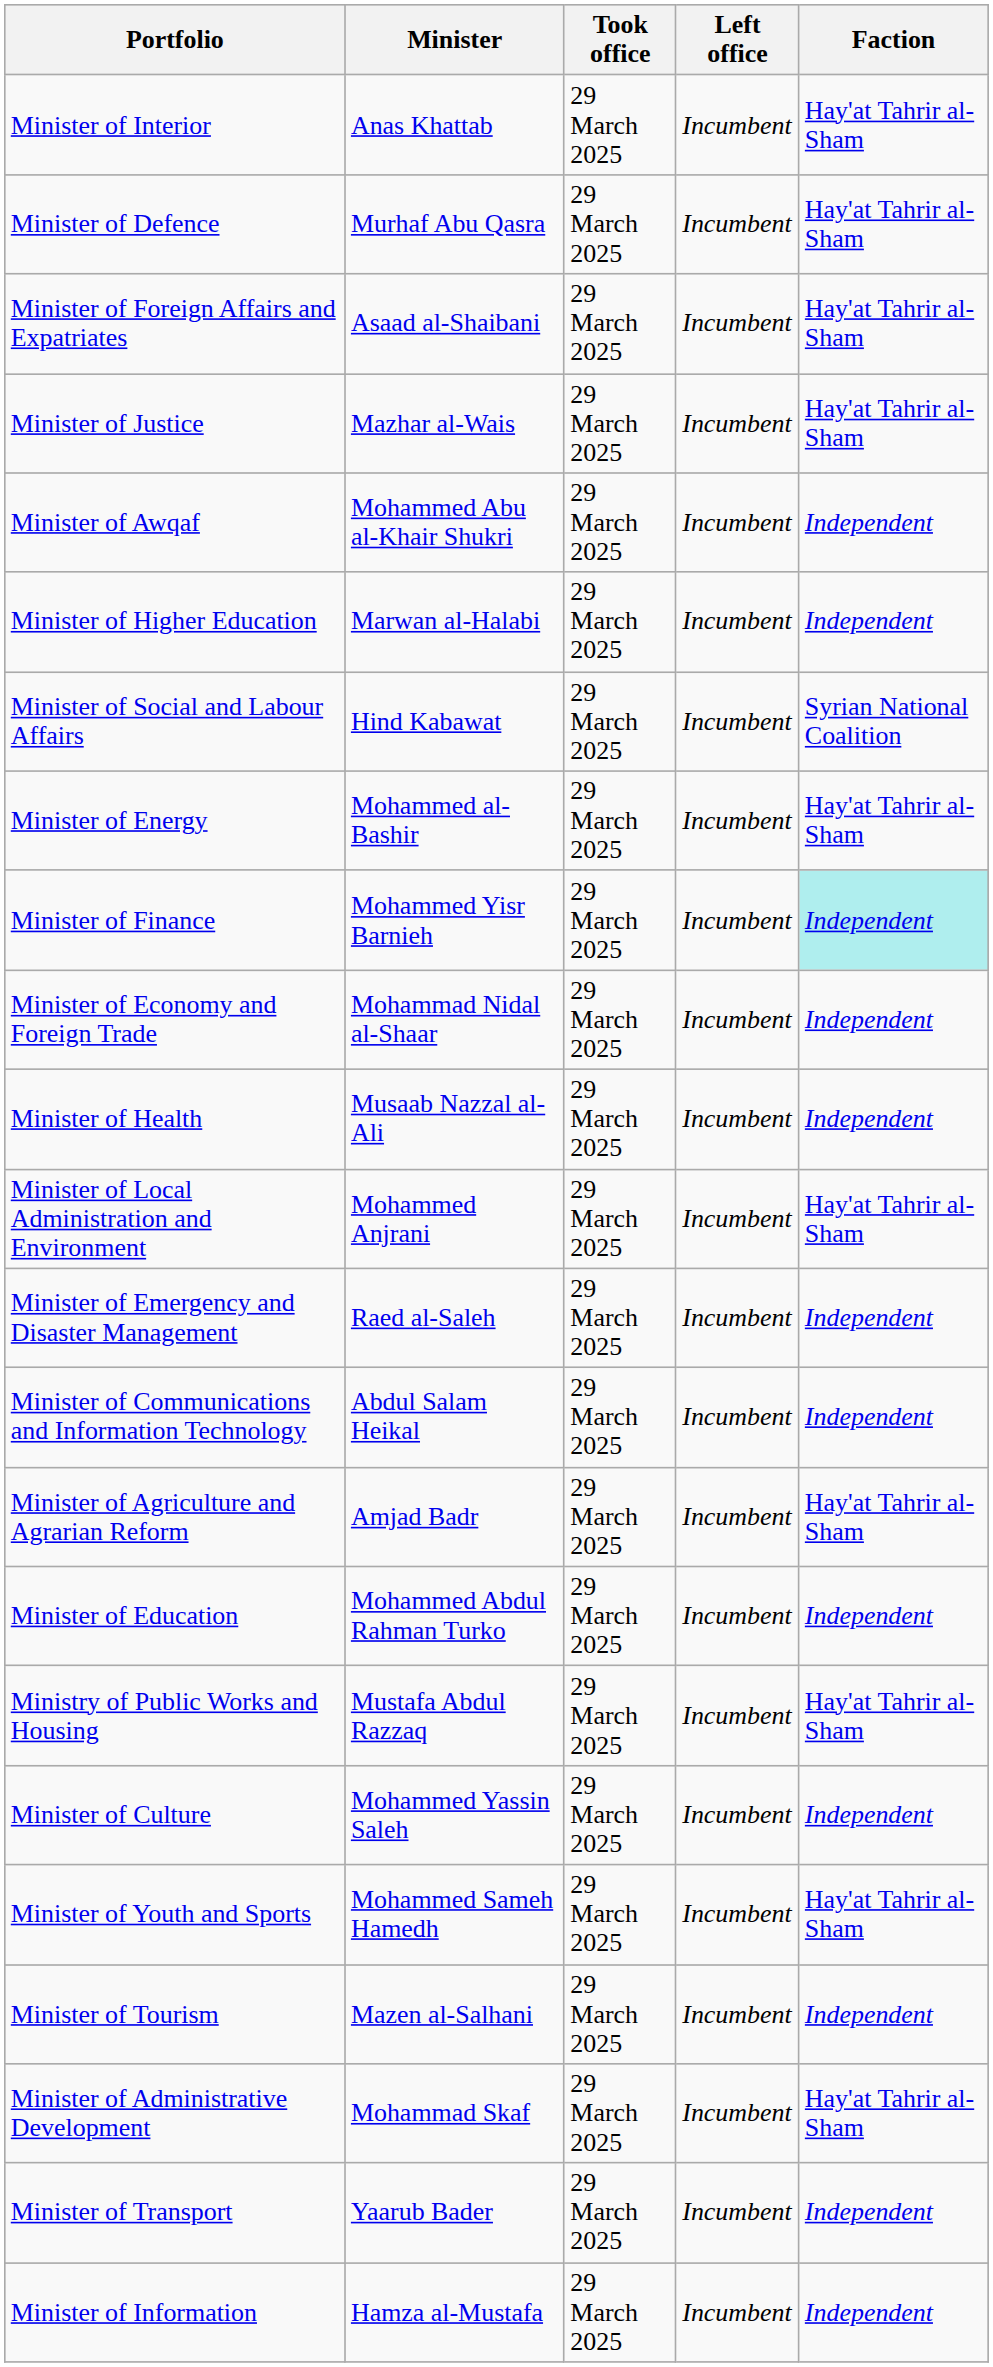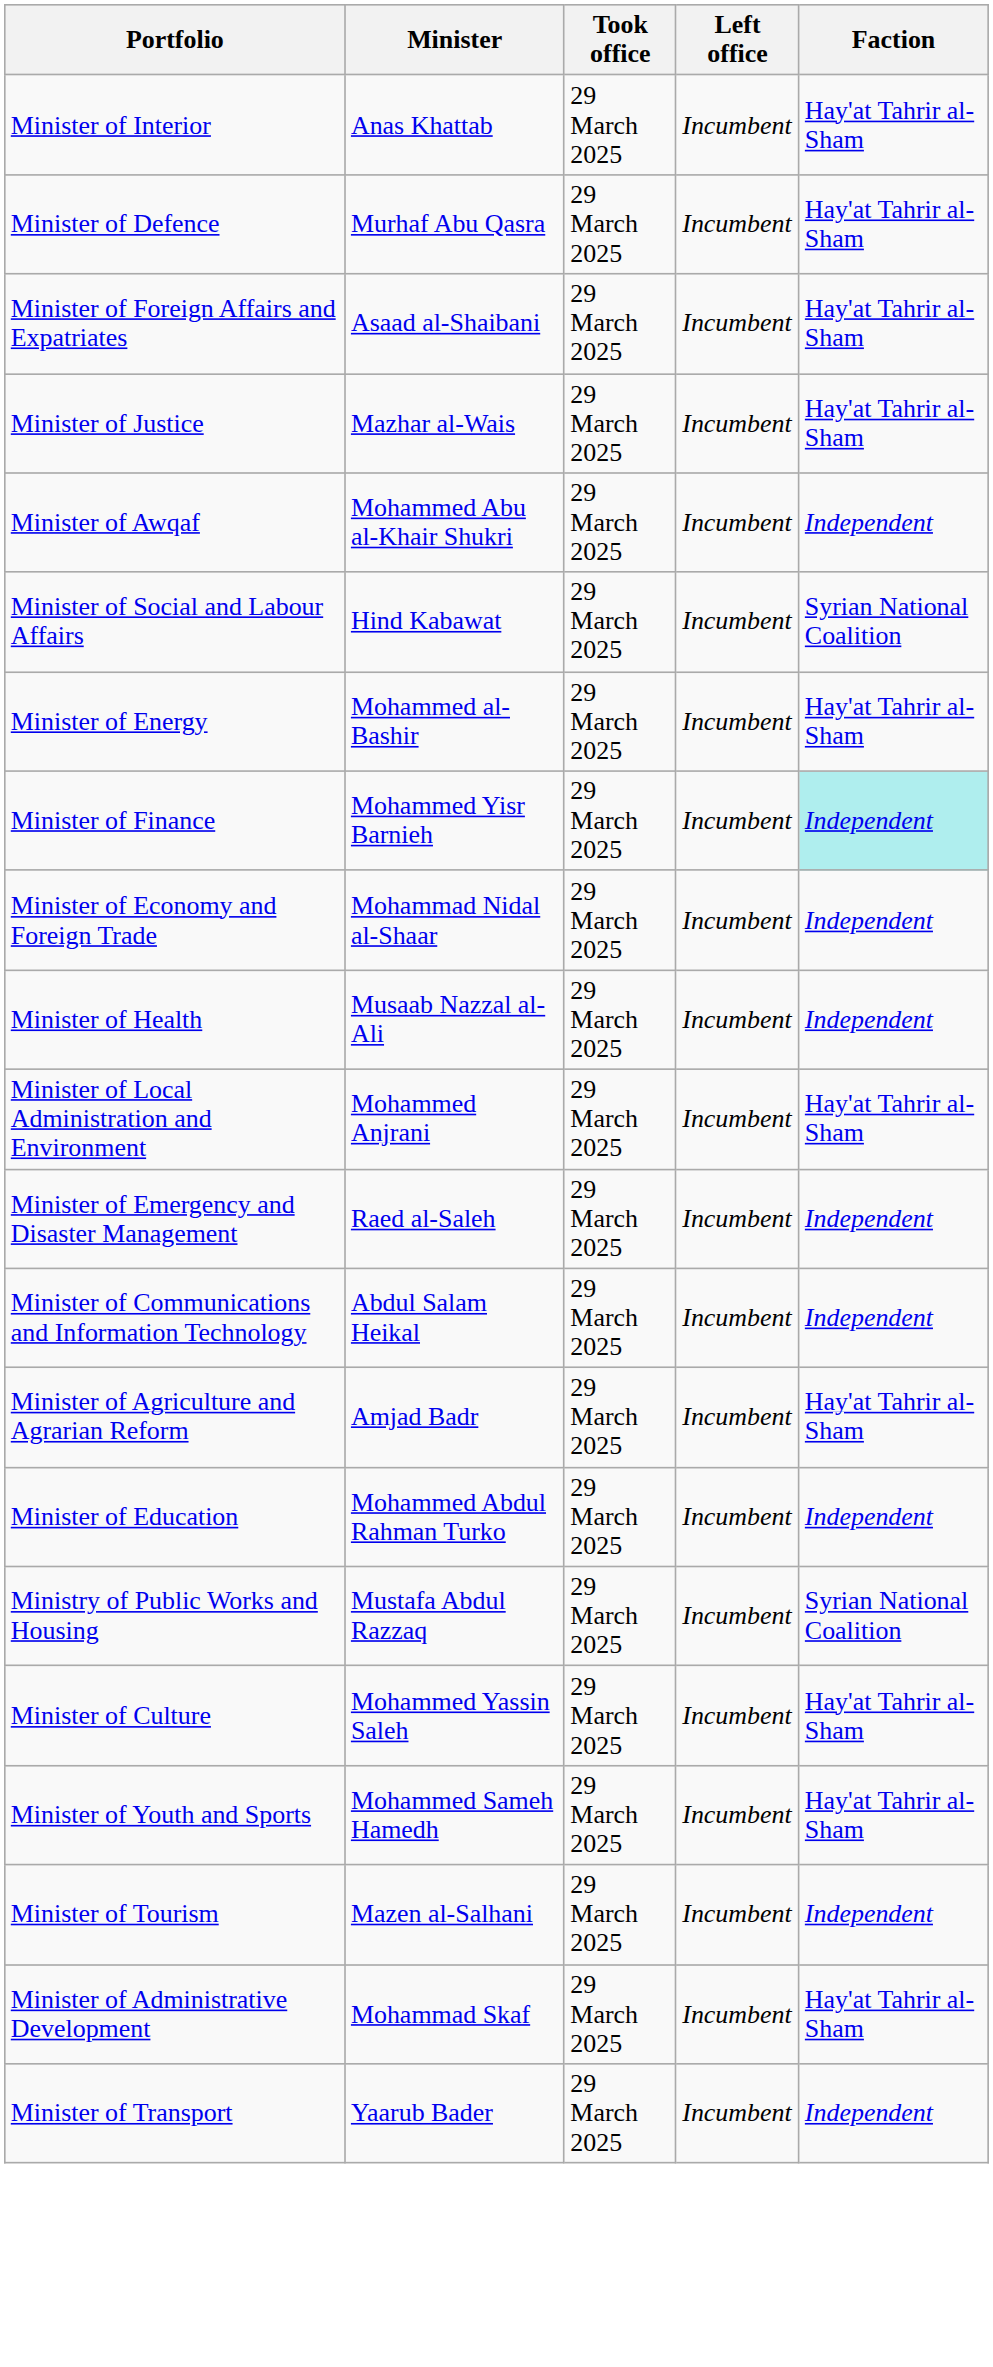 <table class="wikitable">
 <tr>
 <th>Portfolio</th>
 <th>Minister</th>
 <th>Took office</th>
 <th>Left office</th>
 <th>Faction</th>
 </tr>
 <tr>
 <td><a href='#'>Minister of Interior</a></td>
 <td><a href='#'>Anas Khattab</a></td>
 <td>29 March 2025</td>
 <td><em>Incumbent</em></td>
 <td><a href='#'>Hay'at Tahrir al-Sham</a></td>
 </tr>
 <tr>
 <td><a href='#'>Minister of Defence</a></td>
 <td><a href='#'>Murhaf Abu Qasra</a></td>
 <td>29 March 2025</td>
 <td><em>Incumbent</em></td>
 <td><a href='#'>Hay'at Tahrir al-Sham</a></td>
 </tr>
 <tr>
 <td><a href='#'>Minister of Foreign Affairs and Expatriates</a></td>
 <td><a href='#'>Asaad al-Shaibani</a></td>
 <td>29 March 2025</td>
 <td><em>Incumbent</em></td>
 <td><a href='#'>Hay'at Tahrir al-Sham</a></td>
 </tr>
 <tr>
 <td><a href='#'>Minister of Justice</a></td>
 <td><a href='#'>Mazhar al-Wais</a></td>
 <td>29 March 2025</td>
 <td><em>Incumbent</em></td>
 <td><a href='#'>Hay'at Tahrir al-Sham</a></td>
 </tr>
 <tr>
 <td><a href='#'>Minister of Awqaf</a></td>
 <td><a href='#'>Mohammed Abu al-Khair Shukri</a></td>
-<td>29 March 2025</td>
-<td><em>Incumbent</em></td>
-<td><em><a href='#'>Independent</a></em></td>
-</tr>
-<tr>
-<td><a href='#'>Minister of Higher Education</a></td>
-<td><a href='#'>Marwan al-Halabi</a></td>
 <td>29 March 2025</td>
 <td><em>Incumbent</em></td>
 <td><em><a href='#'>Independent</a></em></td>
 </tr>
 <tr>
 <td><a href='#'>Minister of Social and Labour Affairs</a></td>
 <td><a href='#'>Hind Kabawat</a></td>
 <td>29 March 2025</td>
 <td><em>Incumbent</em></td>
 <td><a href='#'>Syrian National Coalition</a></td>
 </tr>
 <tr>
 <td><a href='#'>Minister of Energy</a></td>
 <td><a href='#'>Mohammed al-Bashir</a></td>
 <td>29 March 2025</td>
 <td><em>Incumbent</em></td>
 <td><a href='#'>Hay'at Tahrir al-Sham</a></td>
 </tr>
 <tr>
 <td><a href='#'>Minister of Finance</a></td>
 <td><a href='#'>Mohammed Yisr Barnieh</a></td>
 <td>29 March 2025</td>
 <td><em>Incumbent</em></td>
 <td style="background: paleturquoise;"><em><a href='#'>Independent</a></em></td>
 </tr>
 <tr>
 <td><a href='#'>Minister of Economy and Foreign Trade</a></td>
 <td><a href='#'>Mohammad Nidal al-Shaar</a></td>
 <td>29 March 2025</td>
 <td><em>Incumbent</em></td>
 <td><em><a href='#'>Independent</a></em></td>
 </tr>
 <tr>
 <td><a href='#'>Minister of Health</a></td>
 <td><a href='#'>Musaab Nazzal al-Ali</a></td>
 <td>29 March 2025</td>
 <td><em>Incumbent</em></td>
 <td><em><a href='#'>Independent</a></em></td>
 </tr>
 <tr>
 <td><a href='#'>Minister of Local Administration and Environment</a></td>
 <td><a href='#'>Mohammed Anjrani</a></td>
 <td>29 March 2025</td>
 <td><em>Incumbent</em></td>
 <td><a href='#'>Hay'at Tahrir al-Sham</a></td>
 </tr>
 <tr>
 <td><a href='#'>Minister of Emergency and Disaster Management</a></td>
 <td><a href='#'>Raed al-Saleh</a></td>
 <td>29 March 2025</td>
 <td><em>Incumbent</em></td>
 <td><em><a href='#'>Independent</a></em></td>
 </tr>
 <tr>
 <td><a href='#'>Minister of Communications and Information Technology</a></td>
 <td><a href='#'>Abdul Salam Heikal</a></td>
 <td>29 March 2025</td>
 <td><em>Incumbent</em></td>
 <td><em><a href='#'>Independent</a></em></td>
 </tr>
 <tr>
 <td><a href='#'>Minister of Agriculture and Agrarian Reform</a></td>
 <td><a href='#'>Amjad Badr</a></td>
 <td>29 March 2025</td>
 <td><em>Incumbent</em></td>
 <td><a href='#'>Hay'at Tahrir al-Sham</a></td>
 </tr>
 <tr>
 <td><a href='#'>Minister of Education</a></td>
 <td><a href='#'>Mohammed Abdul Rahman Turko</a></td>
 <td>29 March 2025</td>
 <td><em>Incumbent</em></td>
 <td><em><a href='#'>Independent</a></em></td>
 </tr>
 <tr>
 <td><a href='#'>Ministry of Public Works and Housing</a></td>
 <td><a href='#'>Mustafa Abdul Razzaq</a></td>
 <td>29 March 2025</td>
 <td><em>Incumbent</em></td>
-<td><a href='#'>Hay'at Tahrir al-Sham</a></td>
+<td><a href='#'>Syrian National Coalition</a></td>
 </tr>
 <tr>
 <td><a href='#'>Minister of Culture</a></td>
 <td><a href='#'>Mohammed Yassin Saleh</a></td>
 <td>29 March 2025</td>
 <td><em>Incumbent</em></td>
-<td><em><a href='#'>Independent</a></em></td>
+<td><a href='#'>Hay'at Tahrir al-Sham</a></td>
 </tr>
 <tr>
 <td><a href='#'>Minister of Youth and Sports</a></td>
 <td><a href='#'>Mohammed Sameh Hamedh</a></td>
 <td>29 March 2025</td>
 <td><em>Incumbent</em></td>
 <td><a href='#'>Hay'at Tahrir al-Sham</a></td>
 </tr>
 <tr>
 <td><a href='#'>Minister of Tourism</a></td>
 <td><a href='#'>Mazen al-Salhani</a></td>
 <td>29 March 2025</td>
 <td><em>Incumbent</em></td>
 <td><em><a href='#'>Independent</a></em></td>
 </tr>
 <tr>
 <td><a href='#'>Minister of Administrative Development</a></td>
 <td><a href='#'>Mohammad Skaf</a></td>
 <td>29 March 2025</td>
 <td><em>Incumbent</em></td>
 <td><a href='#'>Hay'at Tahrir al-Sham</a></td>
 </tr>
 <tr>
 <td><a href='#'>Minister of Transport</a></td>
 <td><a href='#'>Yaarub Bader</a></td>
 <td>29 March 2025</td>
 <td><em>Incumbent</em></td>
 <td><em><a href='#'>Independent</a></em></td>
 </tr>
-<tr>
-<td><a href='#'>Minister of Information</a></td>
-<td><a href='#'>Hamza al-Mustafa</a></td>
-<td>29 March 2025</td>
-<td><em>Incumbent</em></td>
-<td><em><a href='#'>Independent</a></em></td>
-</tr>
 </table>
